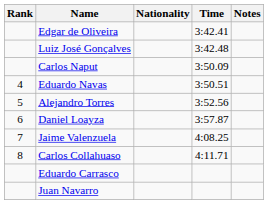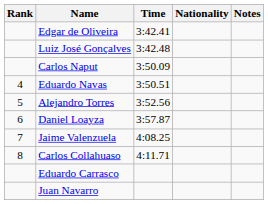 <table class="wikitable sortable" style="text-align:center">
 <tr>
 <th>Rank</th>
 <th>Name</th>
+<th>Time</th>
 <th>Nationality</th>
-<th>Time</th>
 <th>Notes</th>
 </tr>
 <tr>
 <td></td>
 <td align=left><a href='#'>Edgar de Oliveira</a></td>
+<td>3:42.41</td>
 <td align=left></td>
-<td>3:42.41</td>
 <td></td>
 </tr>
 <tr>
 <td></td>
 <td align=left><a href='#'>Luiz José Gonçalves</a></td>
+<td>3:42.48</td>
 <td align=left></td>
-<td>3:42.48</td>
 <td></td>
 </tr>
 <tr>
 <td></td>
 <td align=left><a href='#'>Carlos Naput</a></td>
+<td>3:50.09</td>
 <td align=left></td>
-<td>3:50.09</td>
 <td></td>
 </tr>
 <tr>
 <td>4</td>
 <td align=left><a href='#'>Eduardo Navas</a></td>
+<td>3:50.51</td>
 <td align=left></td>
-<td>3:50.51</td>
 <td></td>
 </tr>
 <tr>
 <td>5</td>
 <td align=left><a href='#'>Alejandro Torres</a></td>
+<td>3:52.56</td>
 <td align=left></td>
-<td>3:52.56</td>
 <td></td>
 </tr>
 <tr>
 <td>6</td>
 <td align=left><a href='#'>Daniel Loayza</a></td>
+<td>3:57.87</td>
 <td align=left></td>
-<td>3:57.87</td>
 <td></td>
 </tr>
 <tr>
 <td>7</td>
 <td align=left><a href='#'>Jaime Valenzuela</a></td>
+<td>4:08.25</td>
 <td align=left></td>
-<td>4:08.25</td>
 <td></td>
 </tr>
 <tr>
 <td>8</td>
 <td align=left><a href='#'>Carlos Collahuaso</a></td>
+<td>4:11.71</td>
 <td align=left></td>
-<td>4:11.71</td>
 <td></td>
 </tr>
 <tr>
 <td></td>
 <td align=left><a href='#'>Eduardo Carrasco</a></td>
+<td></td>
 <td align=left></td>
-<td></td>
 <td></td>
 </tr>
 <tr>
 <td></td>
 <td align=left><a href='#'>Juan Navarro</a></td>
+<td></td>
 <td align=left></td>
-<td></td>
 <td></td>
 </tr>
 </table>
